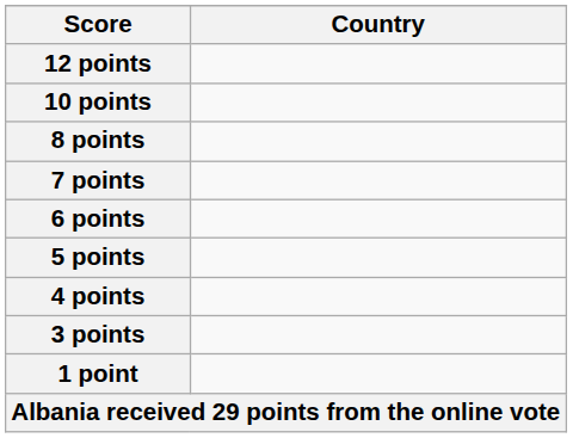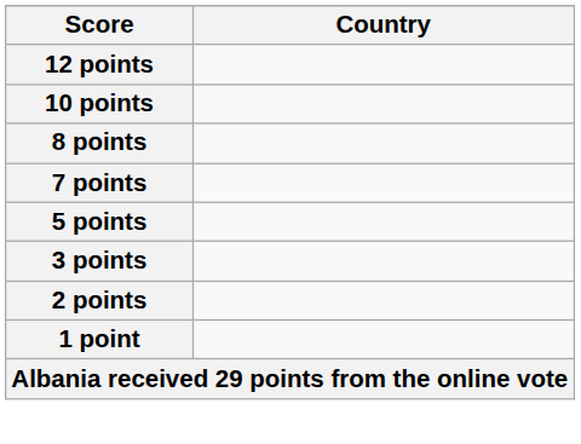 <table class="wikitable">
 <tr>
 </tr>
 <tr>
 <th scope="col" width="33%">Score</th>
 <th scope="col">Country</th>
 </tr>
 <tr>
 <th scope="row">12 points</th>
 <td></td>
 </tr>
 <tr>
 <th scope="row">10 points</th>
 <td></td>
 </tr>
 <tr>
 <th scope="row">8 points</th>
 <td></td>
 </tr>
 <tr>
 <th scope="row">7 points</th>
 <td></td>
 </tr>
 <tr>
-<th scope="row">6 points</th>
-<td></td>
-</tr>
-<tr>
 <th scope="row">5 points</th>
 <td></td>
 </tr>
 <tr>
-<th scope="row">4 points</th>
+<th scope="row">3 points</th>
 <td></td>
 </tr>
 <tr>
-<th scope="row">3 points</th>
+<th scope="row">2 points</th>
 <td></td>
 </tr>
 <tr>
 <th scope="row">1 point</th>
 <td></td>
 </tr>
 <tr>
 <th colspan="2">Albania received 29 points from the online vote</th>
 </tr>
 </table>
